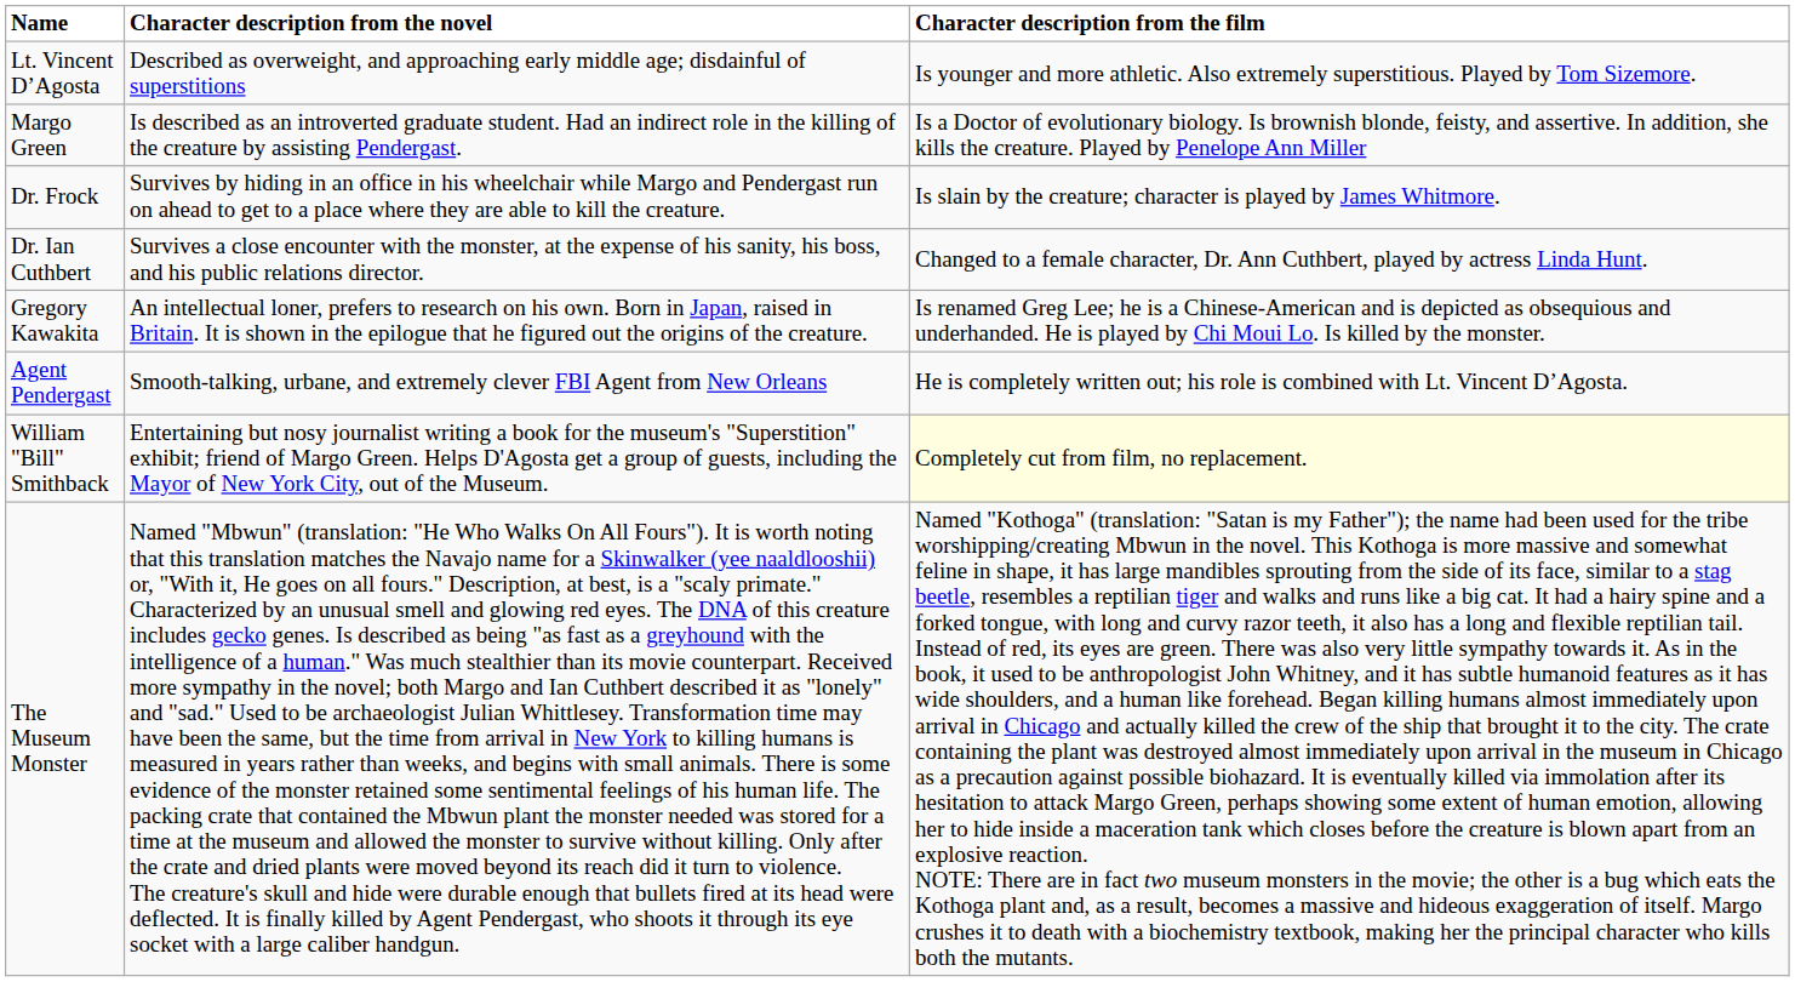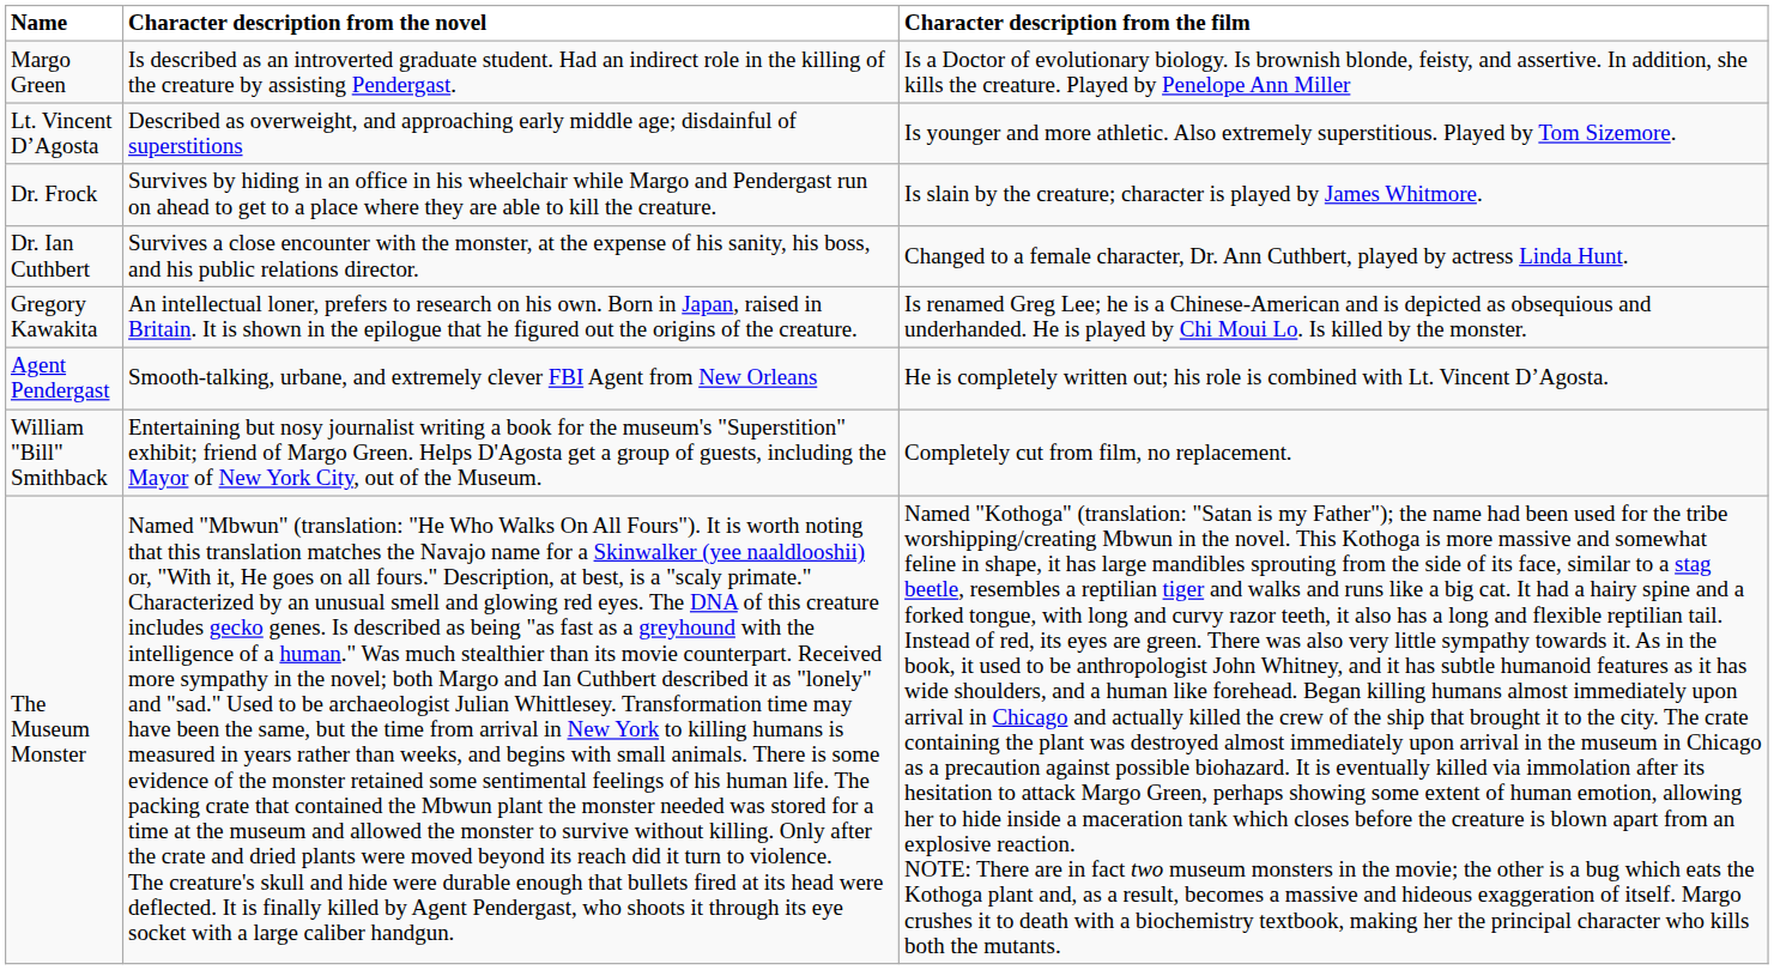 <table class="wikitable">
 <tr bgcolor="White">
 <td><strong>Name</strong></td>
 <td><strong>Character description from the novel</strong></td>
 <td><strong>Character description from the film</strong></td>
 </tr>
 <tr>
+<td>Margo Green</td>
+<td>Is described as an introverted graduate student. Had an indirect role in the killing of the creature by assisting <a href='#'>Pendergast</a>.</td>
+<td>Is a Doctor of evolutionary biology.  Is brownish blonde, feisty, and assertive. In addition, she kills the creature. Played by <a href='#'>Penelope Ann Miller</a></td>
+</tr>
+<tr>
 <td>Lt. Vincent D’Agosta</td>
 <td>Described as overweight, and approaching early middle age; disdainful of <a href='#'>superstitions</a></td>
 <td>Is younger and more athletic. Also extremely superstitious. Played by <a href='#'>Tom Sizemore</a>.</td>
-</tr>
-<tr>
-<td>Margo Green</td>
-<td>Is described as an introverted graduate student. Had an indirect role in the killing of the creature by assisting <a href='#'>Pendergast</a>.</td>
-<td>Is a Doctor of evolutionary biology.  Is brownish blonde, feisty, and assertive. In addition, she kills the creature. Played by <a href='#'>Penelope Ann Miller</a></td>
 </tr>
 <tr>
 <td>Dr. Frock</td>
 <td>Survives by hiding in an office in his wheelchair while Margo and Pendergast run on ahead to get to a place where they are able to kill the creature.</td>
 <td>Is slain by the creature; character is played by  <a href='#'>James Whitmore</a>.</td>
 </tr>
 <tr>
 <td>Dr. Ian Cuthbert</td>
 <td>Survives a close encounter with the monster, at the expense of his sanity, his boss, and his public relations director.</td>
 <td>Changed to a female character, Dr. Ann Cuthbert, played by actress <a href='#'>Linda Hunt</a>.</td>
 </tr>
 <tr>
 <td>Gregory Kawakita</td>
 <td>An intellectual loner, prefers to research on his own. Born in <a href='#'>Japan</a>, raised in <a href='#'>Britain</a>. It is shown in the epilogue that he figured out the origins of the creature.</td>
 <td>Is renamed Greg Lee; he is a Chinese-American and is depicted as obsequious and underhanded. He is played by <a href='#'>Chi Moui Lo</a>. Is killed by the monster.</td>
 </tr>
 <tr>
 <td><a href='#'>Agent Pendergast</a></td>
 <td>Smooth-talking, urbane, and extremely clever <a href='#'>FBI</a> Agent from <a href='#'>New Orleans</a></td>
 <td>He is completely written out; his role is combined with Lt. Vincent D’Agosta.</td>
 </tr>
 <tr>
 <td>William "Bill" Smithback</td>
 <td>Entertaining but nosy journalist writing a book for the museum's "Superstition" exhibit; friend of Margo Green. Helps D'Agosta get a group of guests, including the <a href='#'>Mayor</a> of <a href='#'>New York City</a>, out of the Museum.</td>
-<td style="background: lightyellow;">Completely cut from film, no replacement.</td>
+<td>Completely cut from film, no replacement.</td>
 </tr>
 <tr>
 <td>The Museum Monster</td>
 <td>Named "Mbwun" (translation: "He Who Walks On All Fours"). It is worth noting that this translation matches the Navajo name for a <a href='#'>Skinwalker (yee naaldlooshii)</a> or, "With it, He goes on all fours." Description, at best, is a "scaly primate." Characterized by an unusual smell and glowing red eyes. The <a href='#'>DNA</a> of this creature includes <a href='#'>gecko</a> genes. Is described as being "as fast as a <a href='#'>greyhound</a> with the intelligence of a <a href='#'>human</a>." Was much stealthier than its movie counterpart. Received more sympathy in the novel; both Margo and Ian Cuthbert described it as "lonely" and "sad." Used to be archaeologist Julian Whittlesey.  Transformation time may have been the same, but the time from arrival in <a href='#'>New York</a> to killing humans is measured in years rather than weeks, and begins with small animals. There is some evidence of the monster retained some sentimental feelings of his human life.  The packing crate that contained the Mbwun plant the monster needed was stored for a time at the museum and allowed the monster to survive without killing.  Only after the crate and dried plants were moved beyond its reach did it turn to violence.<br>The creature's skull and hide were durable enough that bullets fired at its head were deflected.  It is finally killed by Agent Pendergast, who shoots it through its eye socket with a large caliber handgun.</td>
 <td>Named "Kothoga" (translation: "Satan is my Father"); the name had been used for the tribe worshipping/creating Mbwun in the novel. This Kothoga is more massive and somewhat feline in shape, it has large mandibles sprouting from the side of its face, similar to a <a href='#'>stag beetle</a>, resembles a reptilian <a href='#'>tiger</a> and walks and runs like a big cat. It had a hairy spine and a forked tongue, with long and curvy razor teeth, it also has a long and flexible reptilian tail. Instead of red, its eyes are green. There was also very little sympathy towards it. As in the book, it used to be anthropologist John Whitney, and it has subtle humanoid features as it has wide shoulders, and a human like forehead.  Began killing humans almost immediately upon arrival in <a href='#'>Chicago</a> and actually killed the crew of the ship that brought it to the city. The crate containing the plant was destroyed almost immediately upon arrival in the museum in Chicago as a precaution against possible biohazard. It is eventually killed via immolation after its hesitation to attack Margo Green, perhaps showing some extent of human emotion, allowing her to hide inside a maceration tank which closes before the creature is blown apart from an explosive reaction.<br>NOTE:  There are in fact <em>two</em> museum monsters in the movie; the other is a bug which eats the Kothoga plant and, as a result, becomes a massive and hideous exaggeration of itself. Margo crushes it to death with a biochemistry textbook, making her the principal character who kills both the mutants.</td>
 </tr>
 </table>
